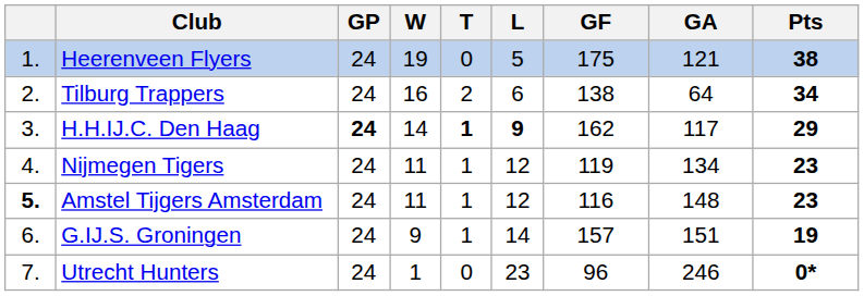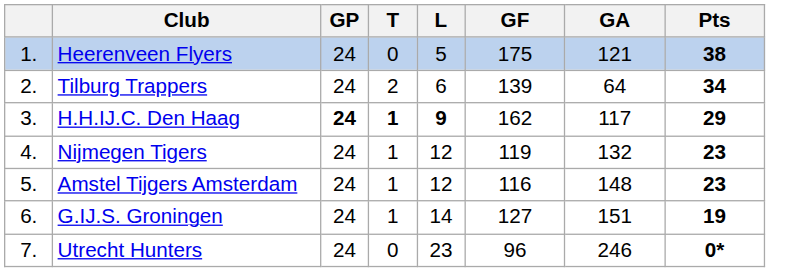 <table class="wikitable">
 <tr>
 <th width="30"></th>
 <th width="200">Club</th>
 <th width="30">GP</th>
-<th width="30">W</th>
 <th width="30">T</th>
 <th width="30">L</th>
 <th width="70">GF</th>
 <th width="70">GA</th>
 <th width="70">Pts</th>
 </tr>
 <tr bgcolor="#BCD2EE" align="center">
 <td>1.</td>
 <td align="left"><a href='#'>Heerenveen Flyers</a></td>
 <td>24</td>
-<td>19</td>
 <td>0</td>
 <td>5</td>
 <td>175</td>
 <td>121</td>
 <td><strong>38</strong></td>
 </tr>
 <tr bgcolor="#FFFFFF" align="center">
 <td>2.</td>
 <td align="left"><a href='#'>Tilburg Trappers</a></td>
 <td>24</td>
-<td>16</td>
 <td>2</td>
 <td>6</td>
-<td>138</td>
+<td>139</td>
 <td>64</td>
 <td><strong>34</strong></td>
 </tr>
 <tr bgcolor="#FFFFFF" align="center">
 <td>3.</td>
 <td align="left"><a href='#'>H.H.IJ.C. Den Haag</a></td>
 <td><strong>24</strong></td>
-<td>14</td>
 <td><strong>1</strong></td>
 <td><strong>9</strong></td>
 <td>162</td>
 <td>117</td>
 <td><strong>29</strong></td>
 </tr>
 <tr bgcolor="#FFFFFF" align="center">
 <td>4.</td>
 <td align="left"><a href='#'>Nijmegen Tigers</a></td>
 <td>24</td>
-<td>11</td>
 <td>1</td>
 <td>12</td>
 <td>119</td>
-<td>134</td>
+<td>132</td>
 <td><strong>23</strong></td>
 </tr>
 <tr bgcolor="#FFFFFF" align="center">
-<td><strong>5.</strong></td>
+<td>5.</td>
 <td align="left"><a href='#'>Amstel Tijgers Amsterdam</a></td>
 <td>24</td>
-<td>11</td>
 <td>1</td>
 <td>12</td>
 <td>116</td>
 <td>148</td>
 <td><strong>23</strong></td>
 </tr>
 <tr bgcolor="#FFFFFF" align="center">
 <td>6.</td>
 <td align="left"><a href='#'>G.IJ.S. Groningen</a></td>
 <td>24</td>
-<td>9</td>
 <td>1</td>
 <td>14</td>
-<td>157</td>
+<td>127</td>
 <td>151</td>
 <td><strong>19</strong></td>
 </tr>
 <tr bgcolor="#FFFFFF" align="center">
 <td>7.</td>
 <td align="left"><a href='#'>Utrecht Hunters</a></td>
 <td>24</td>
-<td>1</td>
 <td>0</td>
 <td>23</td>
 <td>96</td>
 <td>246</td>
 <td><strong>0*</strong></td>
 </tr>
 </table>
